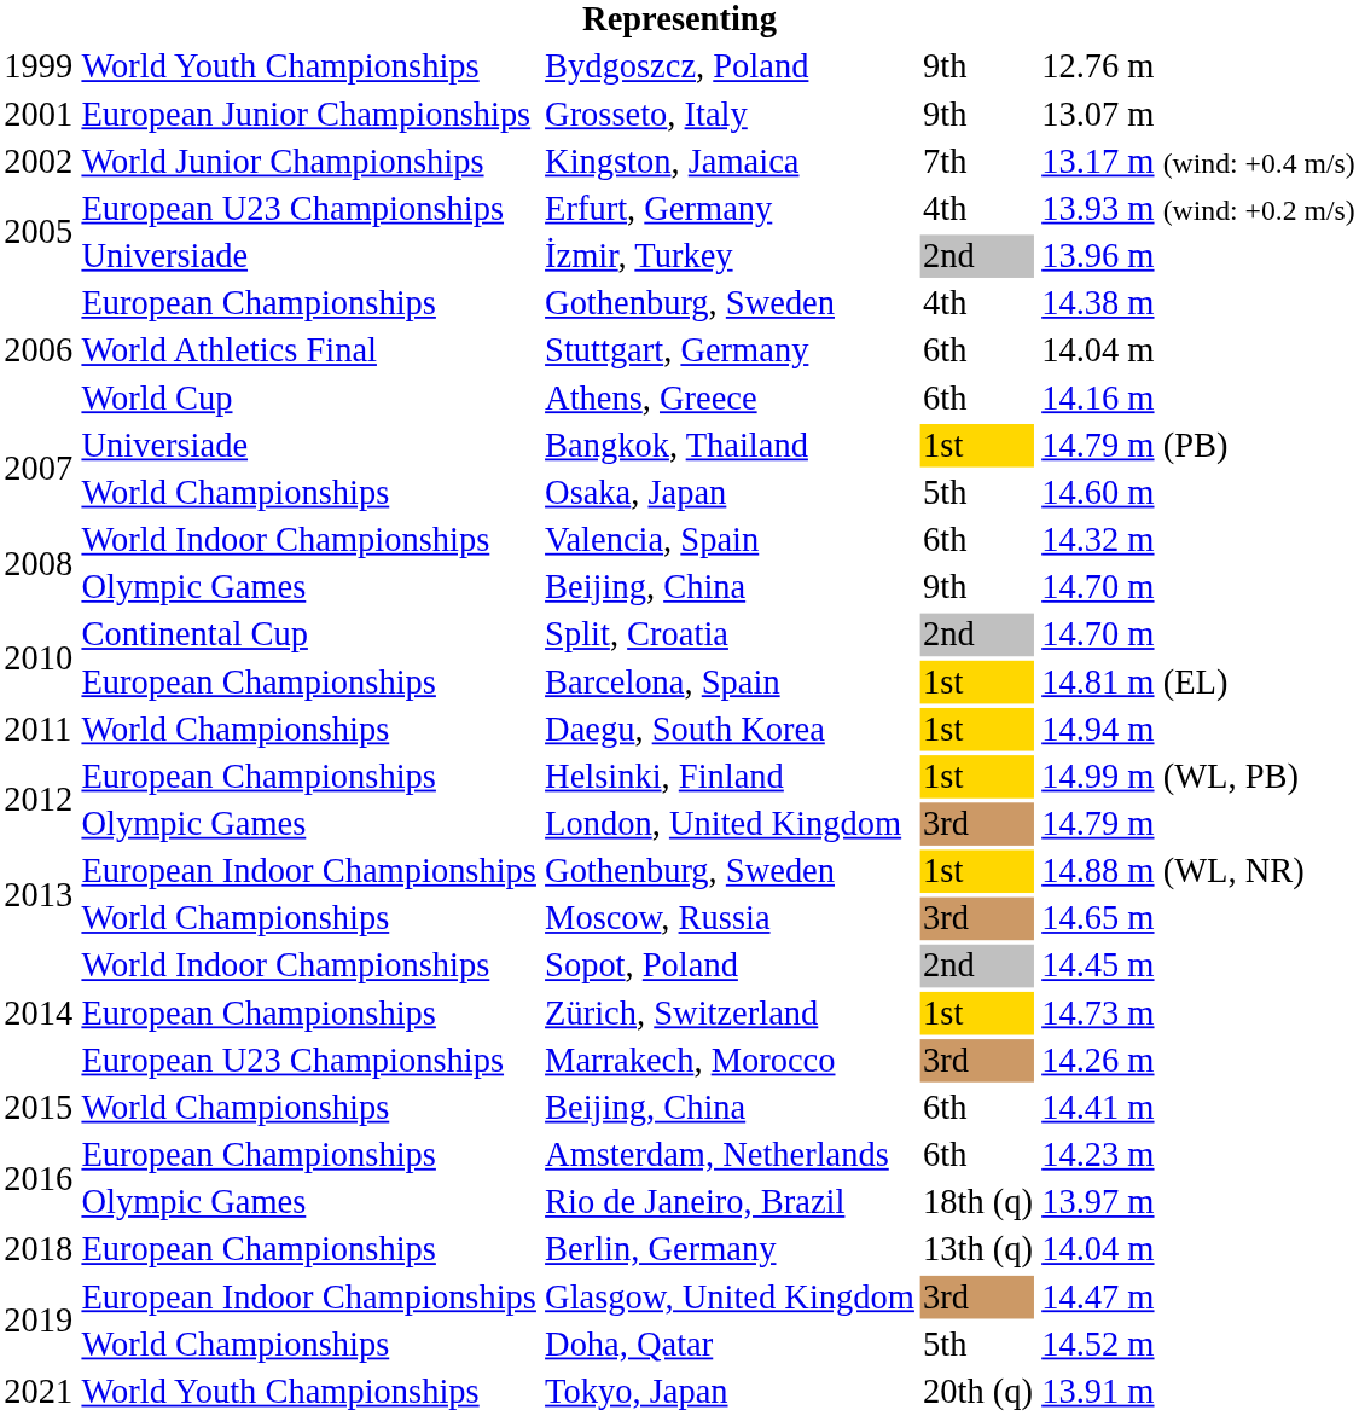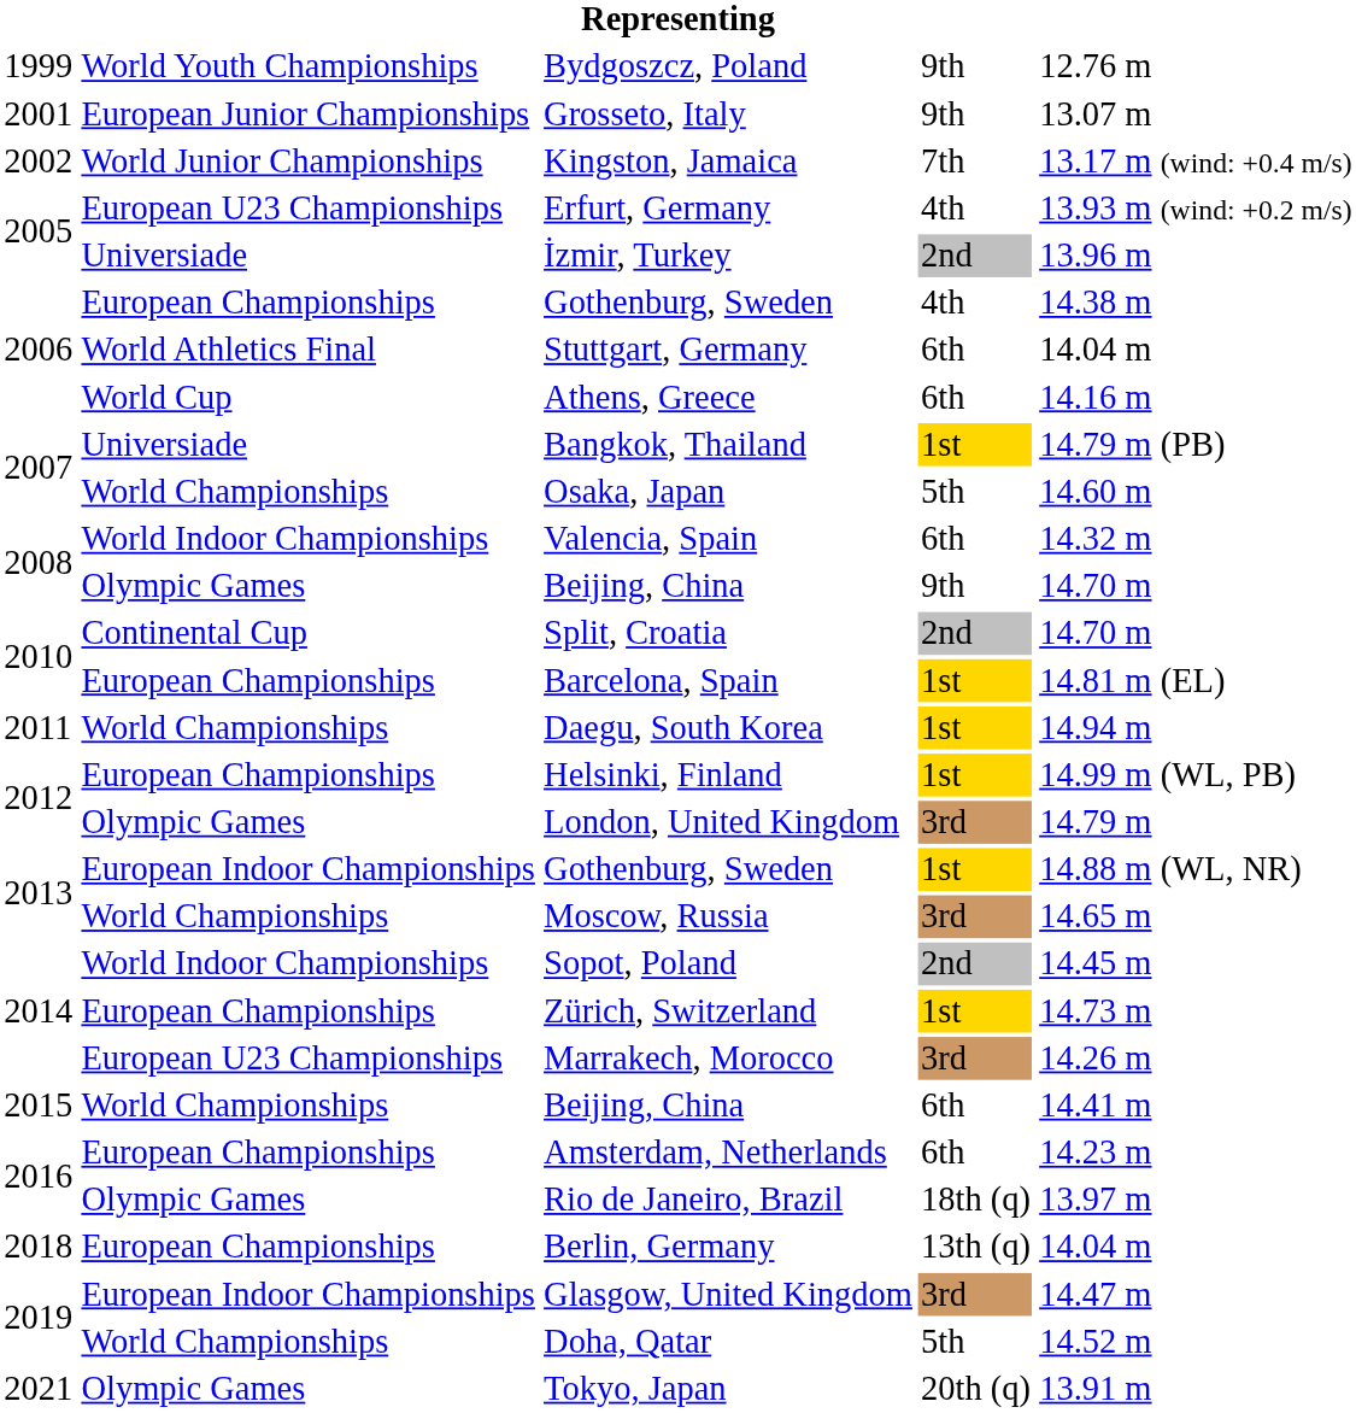 <table>
 <tr>
 <th colspan="6">Representing </th>
 </tr>
 <tr>
 <td>1999</td>
 <td><a href='#'>World Youth Championships</a></td>
 <td><a href='#'>Bydgoszcz</a>, <a href='#'>Poland</a></td>
 <td>9th</td>
 <td>12.76 m</td>
 </tr>
 <tr>
 <td>2001</td>
 <td><a href='#'>European Junior Championships</a></td>
 <td><a href='#'>Grosseto</a>, <a href='#'>Italy</a></td>
 <td>9th</td>
 <td>13.07 m</td>
 </tr>
 <tr>
 <td>2002</td>
 <td><a href='#'>World Junior Championships</a></td>
 <td><a href='#'>Kingston</a>, <a href='#'>Jamaica</a></td>
 <td>7th</td>
 <td><a href='#'>13.17 m</a>  <small>(wind: +0.4 m/s)</small></td>
 </tr>
 <tr>
 <td rowspan=2>2005</td>
 <td><a href='#'>European U23 Championships</a></td>
 <td><a href='#'>Erfurt</a>, <a href='#'>Germany</a></td>
 <td>4th</td>
 <td><a href='#'>13.93 m</a> <small>(wind: +0.2 m/s)</small></td>
 </tr>
 <tr>
 <td><a href='#'>Universiade</a></td>
 <td><a href='#'>İzmir</a>, <a href='#'>Turkey</a></td>
 <td bgcolor="silver">2nd</td>
 <td><a href='#'>13.96 m</a></td>
 </tr>
 <tr>
 <td rowspan=3>2006</td>
 <td><a href='#'>European Championships</a></td>
 <td><a href='#'>Gothenburg</a>, <a href='#'>Sweden</a></td>
 <td>4th</td>
 <td><a href='#'>14.38 m</a></td>
 </tr>
 <tr>
 <td><a href='#'>World Athletics Final</a></td>
 <td><a href='#'>Stuttgart</a>, <a href='#'>Germany</a></td>
 <td>6th</td>
 <td>14.04 m</td>
 </tr>
 <tr>
 <td><a href='#'>World Cup</a></td>
 <td><a href='#'>Athens</a>, <a href='#'>Greece</a></td>
 <td>6th</td>
 <td><a href='#'>14.16 m</a></td>
 </tr>
 <tr>
 <td rowspan=2>2007</td>
 <td><a href='#'>Universiade</a></td>
 <td><a href='#'>Bangkok</a>, <a href='#'>Thailand</a></td>
 <td bgcolor="gold">1st</td>
 <td><a href='#'>14.79 m</a> (PB)</td>
 </tr>
 <tr>
 <td><a href='#'>World Championships</a></td>
 <td><a href='#'>Osaka</a>, <a href='#'>Japan</a></td>
 <td>5th</td>
 <td><a href='#'>14.60 m</a></td>
 </tr>
 <tr>
 <td rowspan=2>2008</td>
 <td><a href='#'>World Indoor Championships</a></td>
 <td><a href='#'>Valencia</a>, <a href='#'>Spain</a></td>
 <td>6th</td>
 <td><a href='#'>14.32 m</a></td>
 </tr>
 <tr>
 <td><a href='#'>Olympic Games</a></td>
 <td><a href='#'>Beijing</a>, <a href='#'>China</a></td>
 <td>9th</td>
 <td><a href='#'>14.70 m</a></td>
 </tr>
 <tr>
 <td rowspan=2>2010</td>
 <td><a href='#'>Continental Cup</a></td>
 <td><a href='#'>Split</a>, <a href='#'>Croatia</a></td>
 <td bgcolor="silver">2nd</td>
 <td><a href='#'>14.70 m</a></td>
 </tr>
 <tr>
 <td><a href='#'>European Championships</a></td>
 <td><a href='#'>Barcelona</a>, <a href='#'>Spain</a></td>
 <td bgcolor="gold">1st</td>
 <td><a href='#'>14.81 m</a> (EL)</td>
 </tr>
 <tr>
 <td>2011</td>
 <td><a href='#'>World Championships</a></td>
 <td><a href='#'>Daegu</a>, <a href='#'>South Korea</a></td>
 <td bgcolor="gold">1st</td>
 <td><a href='#'>14.94 m</a></td>
 </tr>
 <tr>
 <td rowspan=2>2012</td>
 <td><a href='#'>European Championships</a></td>
 <td><a href='#'>Helsinki</a>, <a href='#'>Finland</a></td>
 <td bgcolor="gold">1st</td>
 <td><a href='#'>14.99 m</a> (WL, PB)</td>
 </tr>
 <tr>
 <td><a href='#'>Olympic Games</a></td>
 <td><a href='#'>London</a>, <a href='#'>United Kingdom</a></td>
 <td bgcolor="cc9966">3rd</td>
 <td><a href='#'>14.79 m</a></td>
 </tr>
 <tr>
 <td rowspan=2>2013</td>
 <td><a href='#'>European Indoor Championships</a></td>
 <td><a href='#'>Gothenburg</a>, <a href='#'>Sweden</a></td>
 <td bgcolor="gold">1st</td>
 <td><a href='#'>14.88 m</a> (WL, NR)</td>
 </tr>
 <tr>
 <td><a href='#'>World Championships</a></td>
 <td><a href='#'>Moscow</a>, <a href='#'>Russia</a></td>
 <td bgcolor="cc9966">3rd</td>
 <td><a href='#'>14.65 m</a></td>
 </tr>
 <tr>
 <td rowspan=3>2014</td>
 <td><a href='#'>World Indoor Championships</a></td>
 <td><a href='#'>Sopot</a>, <a href='#'>Poland</a></td>
 <td bgcolor="silver">2nd</td>
 <td><a href='#'>14.45 m</a></td>
 </tr>
 <tr>
 <td><a href='#'>European Championships</a></td>
 <td><a href='#'>Zürich</a>, <a href='#'>Switzerland</a></td>
 <td bgcolor="gold">1st</td>
 <td><a href='#'>14.73 m</a></td>
 </tr>
 <tr>
 <td><a href='#'>European U23 Championships</a></td>
 <td><a href='#'>Marrakech</a>, <a href='#'>Morocco</a></td>
 <td bgcolor="cc9966">3rd</td>
 <td><a href='#'>14.26 m</a></td>
 </tr>
 <tr>
 <td>2015</td>
 <td><a href='#'>World Championships</a></td>
 <td><a href='#'>Beijing, China</a></td>
 <td>6th</td>
 <td><a href='#'>14.41 m</a></td>
 </tr>
 <tr>
 <td rowspan=2>2016</td>
 <td><a href='#'>European Championships</a></td>
 <td><a href='#'>Amsterdam, Netherlands</a></td>
 <td>6th</td>
 <td><a href='#'>14.23 m</a></td>
 </tr>
 <tr>
 <td><a href='#'>Olympic Games</a></td>
 <td><a href='#'>Rio de Janeiro, Brazil</a></td>
 <td>18th (q)</td>
 <td><a href='#'>13.97 m</a></td>
 </tr>
 <tr>
 <td>2018</td>
 <td><a href='#'>European Championships</a></td>
 <td><a href='#'>Berlin, Germany</a></td>
 <td>13th (q)</td>
 <td><a href='#'>14.04 m</a></td>
 </tr>
 <tr>
 <td rowspan=2>2019</td>
 <td><a href='#'>European Indoor Championships</a></td>
 <td><a href='#'>Glasgow, United Kingdom</a></td>
 <td bgcolor=cc9966>3rd</td>
 <td><a href='#'>14.47 m</a></td>
 </tr>
 <tr>
 <td><a href='#'>World Championships</a></td>
 <td><a href='#'>Doha, Qatar</a></td>
 <td>5th</td>
 <td><a href='#'>14.52 m</a></td>
 </tr>
 <tr>
 <td>2021</td>
-<td><a href='#'>World Youth Championships</a></td>
+<td><a href='#'>Olympic Games</a></td>
 <td><a href='#'>Tokyo, Japan</a></td>
 <td>20th (q)</td>
 <td><a href='#'>13.91 m</a></td>
 </tr>
 </table>
